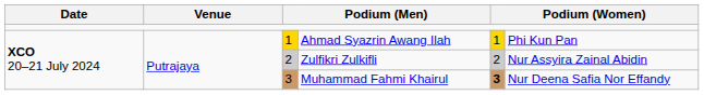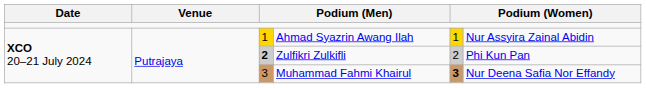 <table class="wikitable" width=70%>
 <tr>
 <th>Date</th>
 <th width=20%>Venue</th>
 <th colspan=2 width=30%>Podium (Men)</th>
 <th colspan=2 width=30%>Podium (Women)</th>
 </tr>
 <tr>
 <td colspan=6></td>
 </tr>
 <tr>
 <td rowspan=3><strong>XCO</strong> <br> 20–21 July 2024</td>
 <td rowspan=3><br><a href='#'>Putrajaya</a></td>
 <td bgcolor=FFD700>1</td>
 <td><a href='#'>Ahmad Syazrin Awang Ilah</a></td>
 <td bgcolor=FFD700>1</td>
-<td><a href='#'>Phi Kun Pan</a></td>
+<td><a href='#'>Nur Assyira Zainal Abidin</a></td>
 </tr>
 <tr>
-<td bgcolor=CCCCCC>2</td>
+<td bgcolor=CCCCCC><strong>2</strong></td>
 <td><a href='#'>Zulfikri Zulkifli</a></td>
 <td bgcolor=CCCCCC>2</td>
-<td><a href='#'>Nur Assyira Zainal Abidin</a></td>
+<td><a href='#'>Phi Kun Pan</a></td>
 </tr>
 <tr>
 <td bgcolor=CC9966>3</td>
 <td><a href='#'>Muhammad Fahmi Khairul</a></td>
 <td bgcolor=CC9966><strong>3</strong></td>
 <td><a href='#'>Nur Deena Safia Nor Effandy</a></td>
 </tr>
 </table>
